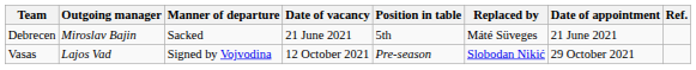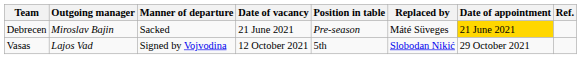 <table class="wikitable sortable">
 <tr>
 <th>Team</th>
 <th>Outgoing manager</th>
 <th>Manner of departure</th>
 <th>Date of vacancy</th>
 <th>Position in table</th>
 <th>Replaced by</th>
 <th>Date of appointment</th>
 <th>Ref.</th>
 </tr>
 <tr>
 <td align="left">Debrecen</td>
 <td align="left"> <em>Miroslav Bajin</em></td>
 <td>Sacked</td>
 <td>21 June 2021</td>
-<td>5th</td>
+<td><em>Pre-season</em></td>
 <td align="left"> Máté Süveges</td>
-<td>21 June 2021</td>
+<td style="background: gold;">21 June 2021</td>
 <td></td>
 </tr>
 <tr>
 <td align="left">Vasas</td>
 <td align="left"> <em>Lajos Vad</em></td>
 <td>Signed by <a href='#'>Vojvodina</a></td>
 <td>12 October 2021</td>
-<td><em>Pre-season</em></td>
+<td>5th</td>
 <td align="left"> <a href='#'>Slobodan Nikić</a></td>
 <td>29 October 2021</td>
 <td></td>
 </tr>
 </table>
